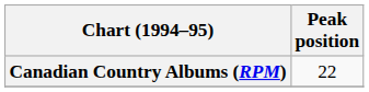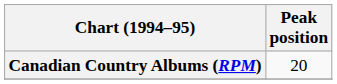 <table class="wikitable sortable plainrowheaders" style="text-align:center">
 <tr>
 <th scope="col">Chart (1994–95)</th>
 <th scope="col">Peak<br> position</th>
 </tr>
 <tr>
 <th scope="row">Canadian Country Albums (<em><a href='#'>RPM</a></em>)</th>
-<td>22</td>
+<td>20</td>
 </tr>
 <tr>
 </tr>
 <tr>
 </tr>
 </table>
